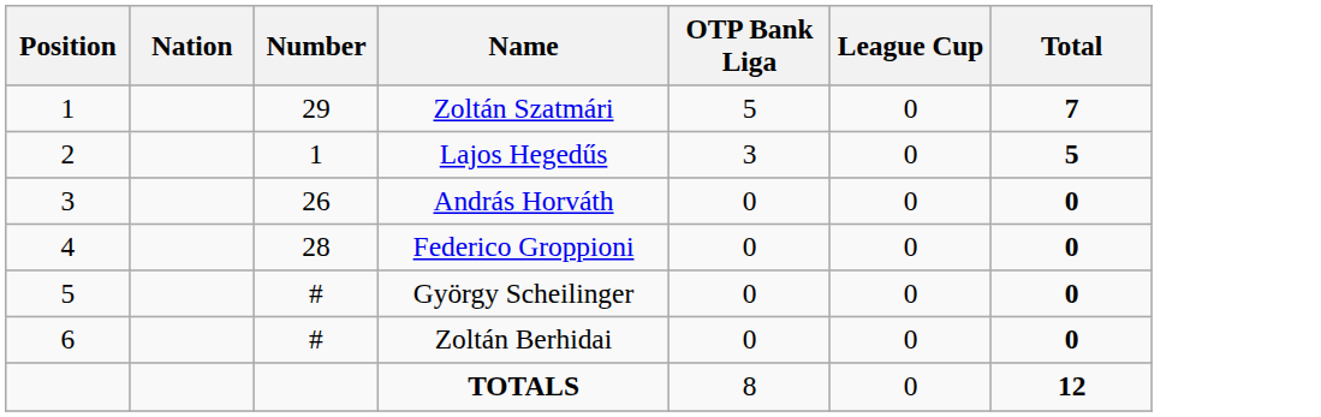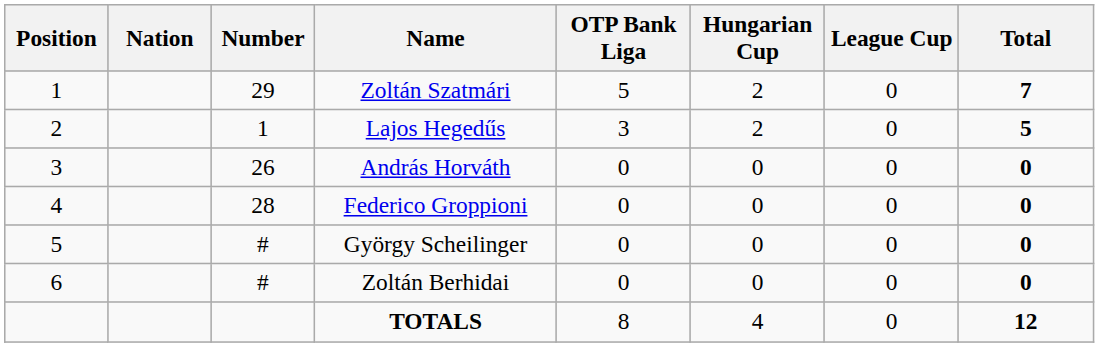 <table class="wikitable" style="font-size: 95%; text-align: center;">
 <tr>
 <th width=60>Position</th>
 <th width=60>Nation</th>
 <th width=60>Number</th>
 <th width=150>Name</th>
 <th width=80>OTP Bank Liga</th>
+<th width=80>Hungarian Cup</th>
 <th width=80>League Cup</th>
 <th width=80>Total</th>
 </tr>
 <tr>
 <td>1</td>
 <td></td>
 <td>29</td>
 <td><a href='#'>Zoltán Szatmári</a></td>
 <td>5</td>
+<td>2</td>
 <td>0</td>
 <td><strong>7</strong></td>
 </tr>
 <tr>
 <td>2</td>
 <td></td>
 <td>1</td>
 <td><a href='#'>Lajos Hegedűs</a></td>
 <td>3</td>
+<td>2</td>
 <td>0</td>
 <td><strong>5</strong></td>
 </tr>
 <tr>
 <td>3</td>
 <td></td>
 <td>26</td>
 <td><a href='#'>András Horváth</a></td>
+<td>0</td>
 <td>0</td>
 <td>0</td>
 <td><strong>0</strong></td>
 </tr>
 <tr>
 <td>4</td>
 <td></td>
 <td>28</td>
 <td><a href='#'>Federico Groppioni</a></td>
 <td>0</td>
 <td>0</td>
+<td>0</td>
 <td><strong>0</strong></td>
 </tr>
 <tr>
 <td>5</td>
 <td></td>
 <td>#</td>
 <td>György Scheilinger</td>
+<td>0</td>
 <td>0</td>
 <td>0</td>
 <td><strong>0</strong></td>
 </tr>
 <tr>
 <td>6</td>
 <td></td>
 <td>#</td>
 <td>Zoltán Berhidai</td>
 <td>0</td>
 <td>0</td>
+<td>0</td>
 <td><strong>0</strong></td>
 </tr>
 <tr>
 <td></td>
 <td></td>
 <td></td>
 <td><strong>TOTALS</strong></td>
 <td>8</td>
+<td>4</td>
 <td>0</td>
 <td><strong>12</strong></td>
 </tr>
 </table>
